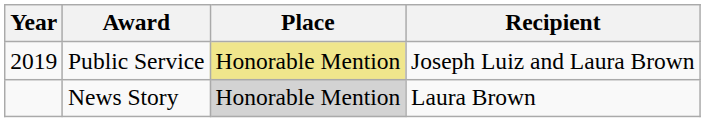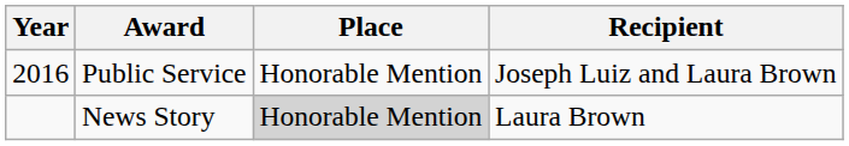 <table class="wikitable">
 <tr>
 <th>Year</th>
 <th>Award</th>
 <th>Place</th>
 <th>Recipient</th>
 </tr>
 <tr>
-<td>2019</td>
+<td>2016</td>
 <td>Public Service</td>
-<td style="background: khaki;">Honorable Mention</td>
+<td>Honorable Mention</td>
 <td>Joseph Luiz and Laura Brown</td>
 </tr>
 <tr>
 <td></td>
 <td>News Story</td>
 <td style="background: lightgrey;">Honorable Mention</td>
 <td>Laura Brown</td>
 </tr>
 </table>
